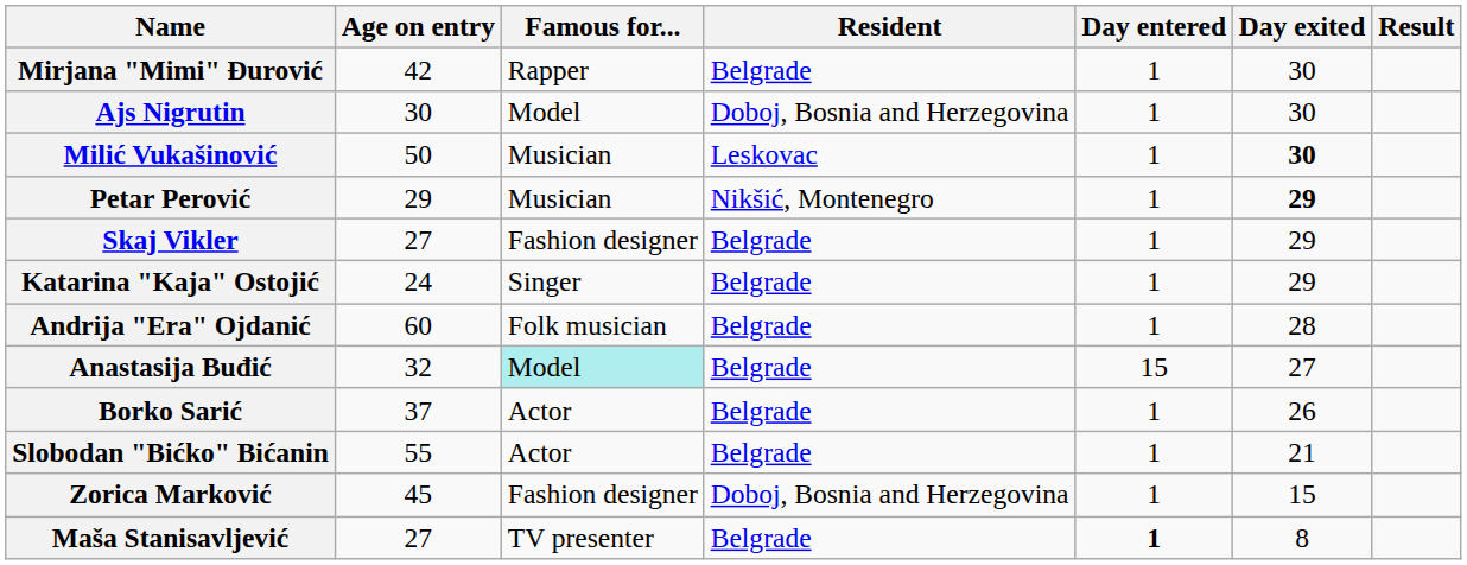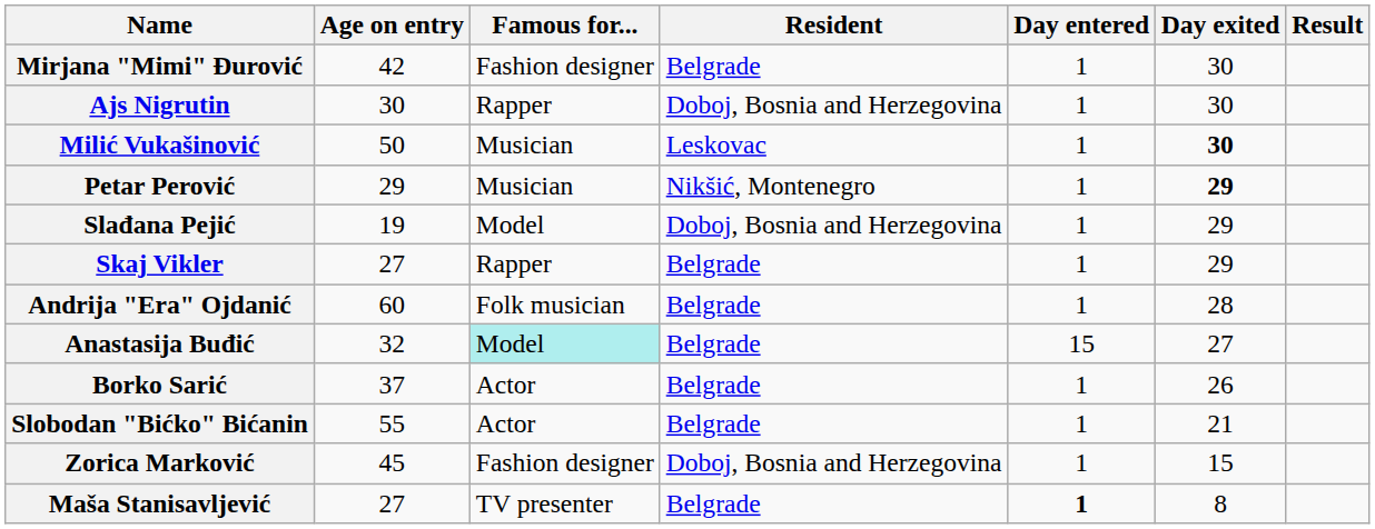 <table class="wikitable sortable" style="text-align:left; line-height:17px; width:auto;">
 <tr>
 <th>Name</th>
 <th>Age on entry</th>
 <th>Famous for...</th>
 <th>Resident</th>
 <th>Day entered</th>
 <th>Day exited</th>
 <th>Result</th>
 </tr>
 <tr>
 <th>Mirjana "Mimi" Đurović</th>
 <td align="center">42</td>
-<td>Rapper</td>
+<td>Fashion designer</td>
 <td><a href='#'>Belgrade</a></td>
 <td align="center">1</td>
 <td align="center">30</td>
 <td></td>
 </tr>
 <tr>
 <th><a href='#'>Ajs Nigrutin</a> </th>
 <td align="center">30</td>
-<td>Model</td>
+<td>Rapper</td>
 <td><a href='#'>Doboj</a>, Bosnia and Herzegovina</td>
 <td align="center">1</td>
 <td align="center">30</td>
 <td></td>
 </tr>
 <tr>
 <th><a href='#'>Milić Vukašinović</a></th>
 <td align="center">50</td>
 <td>Musician</td>
 <td><a href='#'>Leskovac</a></td>
 <td align="center">1</td>
 <td align="center"><strong>30</strong></td>
 <td></td>
 </tr>
 <tr>
 <th>Petar Perović</th>
 <td align="center">29</td>
 <td>Musician</td>
 <td><a href='#'>Nikšić</a>, Montenegro</td>
 <td align="center">1</td>
 <td align="center"><strong>29</strong></td>
 <td></td>
 </tr>
 <tr>
-<th><a href='#'>Skaj Vikler</a> </th>
-<td align="center">27</td>
-<td>Fashion designer</td>
-<td><a href='#'>Belgrade</a></td>
+<th>Slađana Pejić</th>
+<td align="center">19</td>
+<td>Model</td>
+<td><a href='#'>Doboj</a>, Bosnia and Herzegovina</td>
 <td align="center">1</td>
 <td align="center">29</td>
 <td></td>
 </tr>
 <tr>
-<th>Katarina "Kaja" Ostojić</th>
-<td align="center">24</td>
-<td>Singer</td>
+<th><a href='#'>Skaj Vikler</a> </th>
+<td align="center">27</td>
+<td>Rapper</td>
 <td><a href='#'>Belgrade</a></td>
 <td align="center">1</td>
 <td align="center">29</td>
 <td></td>
 </tr>
 <tr>
 <th>Andrija "Era" Ojdanić</th>
 <td align="center">60</td>
 <td>Folk musician</td>
 <td><a href='#'>Belgrade</a></td>
 <td align="center">1</td>
 <td align="center">28</td>
 <td></td>
 </tr>
 <tr>
 <th>Anastasija Buđić</th>
 <td align="center">32</td>
 <td style="background: paleturquoise;">Model</td>
 <td><a href='#'>Belgrade</a></td>
 <td align="center">15</td>
 <td align="center">27</td>
 <td></td>
 </tr>
 <tr>
 <th>Borko Sarić</th>
 <td align="center">37</td>
 <td>Actor</td>
 <td><a href='#'>Belgrade</a></td>
 <td align="center">1</td>
 <td align="center">26</td>
 <td></td>
 </tr>
 <tr>
 <th>Slobodan "Bićko" Bićanin</th>
 <td align="center">55</td>
 <td>Actor</td>
 <td><a href='#'>Belgrade</a></td>
 <td align="center">1</td>
 <td align="center">21</td>
 <td></td>
 </tr>
 <tr>
 <th>Zorica Marković</th>
 <td align="center">45</td>
 <td>Fashion designer</td>
 <td><a href='#'>Doboj</a>, Bosnia and Herzegovina</td>
 <td align="center">1</td>
 <td align="center">15</td>
 <td></td>
 </tr>
 <tr>
 <th>Maša Stanisavljević</th>
 <td align="center">27</td>
 <td>TV presenter</td>
 <td><a href='#'>Belgrade</a></td>
 <td align="center"><strong>1</strong></td>
 <td align="center">8</td>
 <td></td>
 </tr>
 </table>
